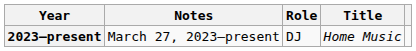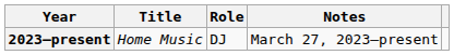 <table class="wikitable plainrowheaders">
 <tr>
 <th scope="col">Year</th>
+<th scope="col">Title</th>
+<th scope="col">Role</th>
 <th scope="col" class="unsortable">Notes</th>
-<th scope="col">Role</th>
-<th scope="col">Title</th>
 <th scope="col" class="unsortable"></th>
 </tr>
 <tr>
 <th scope="row">2023–present</th>
+<td><em>Home Music</em></td>
+<td>DJ</td>
 <td>March 27, 2023–present</td>
-<td>DJ</td>
-<td><em>Home Music</em></td>
 <td style="text-align:center"></td>
 </tr>
 </table>
